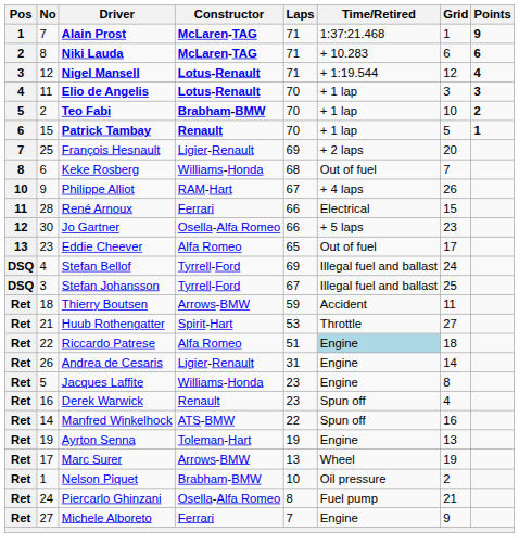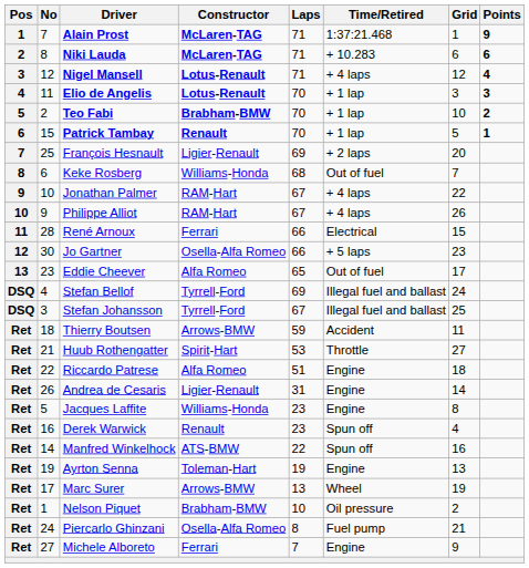 <table class="wikitable" style="font-size: 95%;">
 <tr>
 <th>Pos</th>
 <th>No</th>
 <th>Driver</th>
 <th>Constructor</th>
 <th>Laps</th>
 <th>Time/Retired</th>
 <th>Grid</th>
 <th>Points</th>
 </tr>
 <tr>
 <th>1</th>
 <td>7</td>
 <td> <strong><a href='#'>Alain Prost</a></strong></td>
 <td><strong><a href='#'>McLaren</a>-<a href='#'>TAG</a></strong></td>
 <td>71</td>
 <td>1:37:21.468</td>
 <td>1</td>
 <td><strong>9</strong></td>
 </tr>
 <tr>
 <th>2</th>
 <td>8</td>
 <td> <strong><a href='#'>Niki Lauda</a></strong></td>
 <td><strong><a href='#'>McLaren</a>-<a href='#'>TAG</a></strong></td>
 <td>71</td>
 <td>+ 10.283</td>
 <td>6</td>
 <td><strong>6</strong></td>
 </tr>
 <tr>
 <th>3</th>
 <td>12</td>
 <td> <strong><a href='#'>Nigel Mansell</a></strong></td>
 <td><strong><a href='#'>Lotus</a>-<a href='#'>Renault</a></strong></td>
 <td>71</td>
-<td>+ 1:19.544</td>
+<td>+ 4 laps</td>
 <td>12</td>
 <td><strong>4</strong></td>
 </tr>
 <tr>
 <th>4</th>
 <td>11</td>
 <td> <strong><a href='#'>Elio de Angelis</a></strong></td>
 <td><strong><a href='#'>Lotus</a>-<a href='#'>Renault</a></strong></td>
 <td>70</td>
 <td>+ 1 lap</td>
 <td>3</td>
 <td><strong>3</strong></td>
 </tr>
 <tr>
 <th>5</th>
 <td>2</td>
 <td> <strong><a href='#'>Teo Fabi</a></strong></td>
 <td><strong><a href='#'>Brabham</a>-<a href='#'>BMW</a></strong></td>
 <td>70</td>
 <td>+ 1 lap</td>
 <td>10</td>
 <td><strong>2</strong></td>
 </tr>
 <tr>
 <th>6</th>
 <td>15</td>
 <td> <strong><a href='#'>Patrick Tambay</a></strong></td>
 <td><strong><a href='#'>Renault</a></strong></td>
 <td>70</td>
 <td>+ 1 lap</td>
 <td>5</td>
 <td><strong>1</strong></td>
 </tr>
 <tr>
 <th>7</th>
 <td>25</td>
 <td> <a href='#'>François Hesnault</a></td>
 <td><a href='#'>Ligier</a>-<a href='#'>Renault</a></td>
 <td>69</td>
 <td>+ 2 laps</td>
 <td>20</td>
 <td> </td>
 </tr>
 <tr>
 <th>8</th>
 <td>6</td>
 <td> <a href='#'>Keke Rosberg</a></td>
 <td><a href='#'>Williams</a>-<a href='#'>Honda</a></td>
 <td>68</td>
 <td>Out of fuel</td>
 <td>7</td>
+<td> </td>
+</tr>
+<tr>
+<th>9</th>
+<td>10</td>
+<td> <a href='#'>Jonathan Palmer</a></td>
+<td><a href='#'>RAM</a>-<a href='#'>Hart</a></td>
+<td>67</td>
+<td>+ 4 laps</td>
+<td>22</td>
 <td> </td>
 </tr>
 <tr>
 <th>10</th>
 <td>9</td>
 <td> <a href='#'>Philippe Alliot</a></td>
 <td><a href='#'>RAM</a>-<a href='#'>Hart</a></td>
 <td>67</td>
 <td>+ 4 laps</td>
 <td>26</td>
 <td> </td>
 </tr>
 <tr>
 <th>11</th>
 <td>28</td>
 <td> <a href='#'>René Arnoux</a></td>
 <td><a href='#'>Ferrari</a></td>
 <td>66</td>
 <td>Electrical</td>
 <td>15</td>
 <td> </td>
 </tr>
 <tr>
 <th>12</th>
 <td>30</td>
 <td> <a href='#'>Jo Gartner</a></td>
 <td><a href='#'>Osella</a>-<a href='#'>Alfa Romeo</a></td>
 <td>66</td>
 <td>+ 5 laps</td>
 <td>23</td>
 <td> </td>
 </tr>
 <tr>
 <th>13</th>
 <td>23</td>
 <td> <a href='#'>Eddie Cheever</a></td>
 <td><a href='#'>Alfa Romeo</a></td>
 <td>65</td>
 <td>Out of fuel</td>
 <td>17</td>
 <td> </td>
 </tr>
 <tr>
 <th>DSQ</th>
 <td>4</td>
 <td> <a href='#'>Stefan Bellof</a></td>
 <td><a href='#'>Tyrrell</a>-<a href='#'>Ford</a></td>
 <td>69</td>
 <td>Illegal fuel and ballast</td>
 <td>24</td>
 <td> </td>
 </tr>
 <tr>
 <th>DSQ</th>
 <td>3</td>
 <td> <a href='#'>Stefan Johansson</a></td>
 <td><a href='#'>Tyrrell</a>-<a href='#'>Ford</a></td>
 <td>67</td>
 <td>Illegal fuel and ballast</td>
 <td>25</td>
 <td> </td>
 </tr>
 <tr>
 <th>Ret</th>
 <td>18</td>
 <td> <a href='#'>Thierry Boutsen</a></td>
 <td><a href='#'>Arrows</a>-<a href='#'>BMW</a></td>
 <td>59</td>
 <td>Accident</td>
 <td>11</td>
 <td> </td>
 </tr>
 <tr>
 <th>Ret</th>
 <td>21</td>
 <td> <a href='#'>Huub Rothengatter</a></td>
 <td><a href='#'>Spirit</a>-<a href='#'>Hart</a></td>
 <td>53</td>
 <td>Throttle</td>
 <td>27</td>
 <td> </td>
 </tr>
 <tr>
 <th>Ret</th>
 <td>22</td>
 <td> <a href='#'>Riccardo Patrese</a></td>
 <td><a href='#'>Alfa Romeo</a></td>
 <td>51</td>
-<td style="background: lightblue;">Engine</td>
+<td>Engine</td>
 <td>18</td>
 <td> </td>
 </tr>
 <tr>
 <th>Ret</th>
 <td>26</td>
 <td> <a href='#'>Andrea de Cesaris</a></td>
 <td><a href='#'>Ligier</a>-<a href='#'>Renault</a></td>
 <td>31</td>
 <td>Engine</td>
 <td>14</td>
 <td> </td>
 </tr>
 <tr>
 <th>Ret</th>
 <td>5</td>
 <td> <a href='#'>Jacques Laffite</a></td>
 <td><a href='#'>Williams</a>-<a href='#'>Honda</a></td>
 <td>23</td>
 <td>Engine</td>
 <td>8</td>
 <td> </td>
 </tr>
 <tr>
 <th>Ret</th>
 <td>16</td>
 <td> <a href='#'>Derek Warwick</a></td>
 <td><a href='#'>Renault</a></td>
 <td>23</td>
 <td>Spun off</td>
 <td>4</td>
 <td> </td>
 </tr>
 <tr>
 <th>Ret</th>
 <td>14</td>
 <td> <a href='#'>Manfred Winkelhock</a></td>
 <td><a href='#'>ATS</a>-<a href='#'>BMW</a></td>
 <td>22</td>
 <td>Spun off</td>
 <td>16</td>
 <td> </td>
 </tr>
 <tr>
 <th>Ret</th>
 <td>19</td>
 <td> <a href='#'>Ayrton Senna</a></td>
 <td><a href='#'>Toleman</a>-<a href='#'>Hart</a></td>
 <td>19</td>
 <td>Engine</td>
 <td>13</td>
 <td> </td>
 </tr>
 <tr>
 <th>Ret</th>
 <td>17</td>
 <td> <a href='#'>Marc Surer</a></td>
 <td><a href='#'>Arrows</a>-<a href='#'>BMW</a></td>
 <td>13</td>
 <td>Wheel</td>
 <td>19</td>
 <td> </td>
 </tr>
 <tr>
 <th>Ret</th>
 <td>1</td>
 <td> <a href='#'>Nelson Piquet</a></td>
 <td><a href='#'>Brabham</a>-<a href='#'>BMW</a></td>
 <td>10</td>
 <td>Oil pressure</td>
 <td>2</td>
 <td> </td>
 </tr>
 <tr>
 <th>Ret</th>
 <td>24</td>
 <td> <a href='#'>Piercarlo Ghinzani</a></td>
 <td><a href='#'>Osella</a>-<a href='#'>Alfa Romeo</a></td>
 <td>8</td>
 <td>Fuel pump</td>
 <td>21</td>
 <td> </td>
 </tr>
 <tr>
 <th>Ret</th>
 <td>27</td>
 <td> <a href='#'>Michele Alboreto</a></td>
 <td><a href='#'>Ferrari</a></td>
 <td>7</td>
 <td>Engine</td>
 <td>9</td>
 <td> </td>
 </tr>
 <tr>
 <th colspan="8"></th>
 </tr>
 </table>
